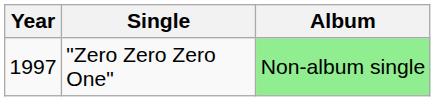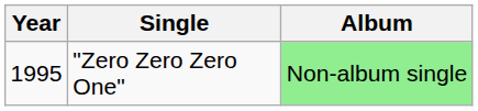 <table class="wikitable" border="1">
 <tr>
 <th>Year</th>
 <th width="140">Single</th>
 <th>Album</th>
 </tr>
 <tr>
-<td>1997</td>
+<td>1995</td>
 <td>"Zero Zero Zero One"</td>
 <td align="center" style="background: lightgreen;">Non-album single</td>
 </tr>
 </table>
